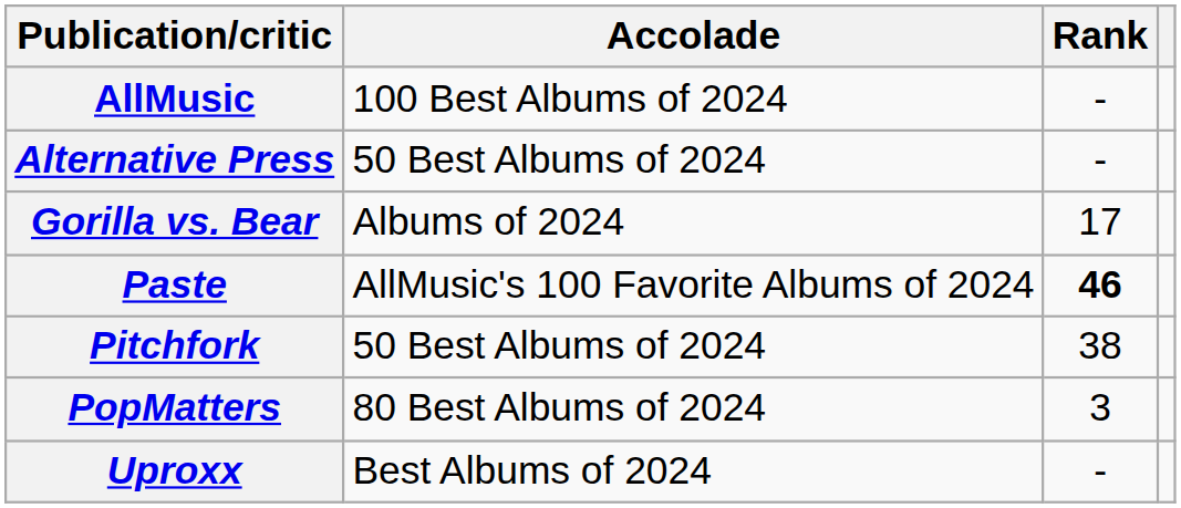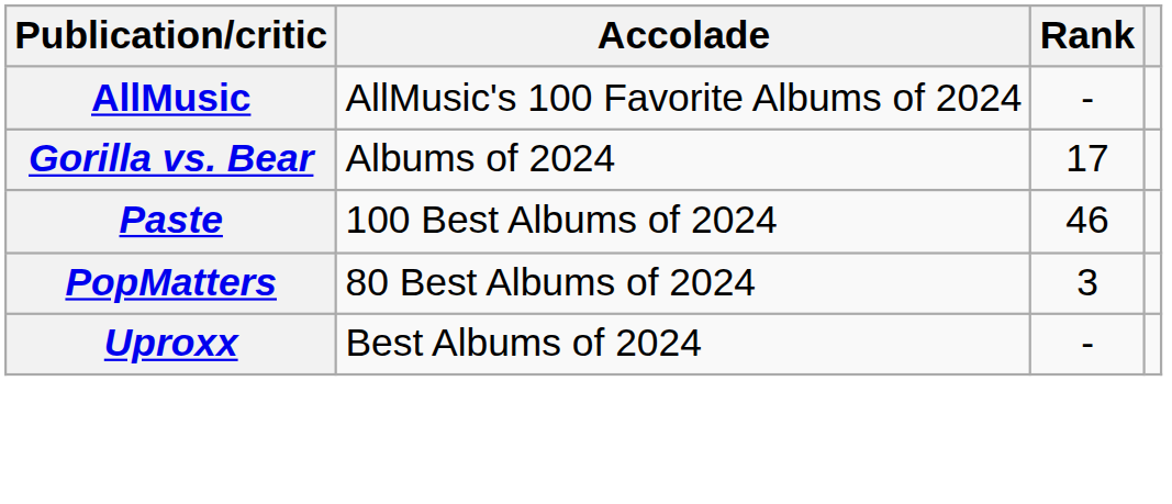 <table class="wikitable sortable plainrowheaders">
 <tr>
 <th scope="col">Publication/critic</th>
 <th scope="col">Accolade</th>
 <th scope="col">Rank</th>
 <th scope="col" class="unsortable"></th>
 </tr>
 <tr>
 <th scope="row"><a href='#'>AllMusic</a></th>
-<td>100 Best Albums of 2024</td>
-<td style="text-align: center;">-</td>
-<td style="text-align: center;"></td>
-</tr>
-<tr>
-<th scope="row"><em><a href='#'>Alternative Press</a></em></th>
-<td>50 Best Albums of 2024</td>
+<td>AllMusic's 100 Favorite Albums of 2024</td>
 <td style="text-align: center;">-</td>
 <td style="text-align: center;"></td>
 </tr>
 <tr>
 <th scope="row"><em><a href='#'>Gorilla vs. Bear</a></em></th>
 <td>Albums of 2024</td>
 <td style="text-align: center;">17</td>
 <td style="text-align: center;"></td>
 </tr>
 <tr>
 <th scope="row"><em><a href='#'>Paste</a></em></th>
-<td>AllMusic's 100 Favorite Albums of 2024</td>
-<td style="text-align: center;"><strong>46</strong></td>
-<td style="text-align: center;"></td>
-</tr>
-<tr>
-<th scope="row"><em><a href='#'>Pitchfork</a></em></th>
-<td>50 Best Albums of 2024</td>
-<td style="text-align: center;">38</td>
+<td>100 Best Albums of 2024</td>
+<td style="text-align: center;">46</td>
 <td style="text-align: center;"></td>
 </tr>
 <tr>
 <th scope="row"><em><a href='#'>PopMatters</a></em></th>
 <td>80 Best Albums of 2024</td>
 <td style="text-align: center;">3</td>
 <td style="text-align: center;"></td>
 </tr>
 <tr>
 <th scope="row"><em><a href='#'>Uproxx</a></em></th>
 <td>Best Albums of 2024</td>
 <td style="text-align: center;">-</td>
 <td style="text-align: center;"></td>
 </tr>
 </table>
